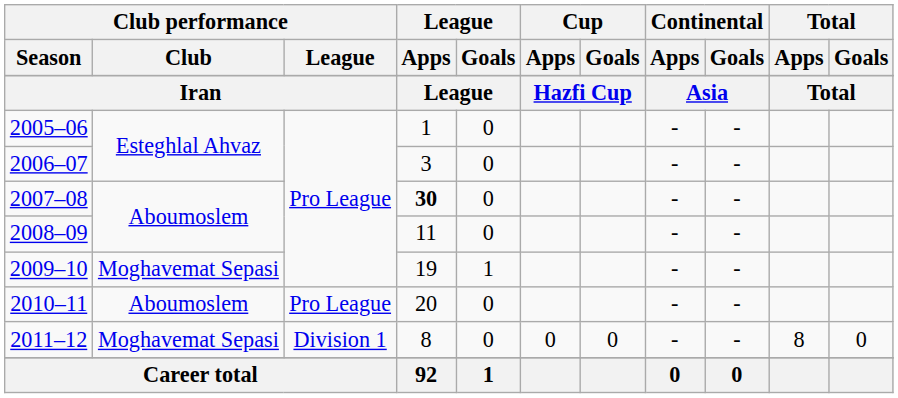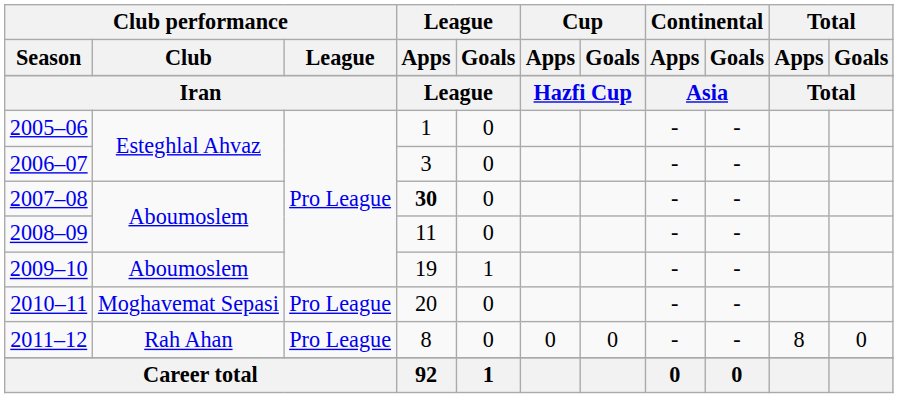 <table class="wikitable" style="text-align:center">
 <tr>
 <th colspan=3>Club performance</th>
 <th colspan=2>League</th>
 <th colspan=2>Cup</th>
 <th colspan=2>Continental</th>
 <th colspan=2>Total</th>
 </tr>
 <tr>
 <th>Season</th>
 <th>Club</th>
 <th>League</th>
 <th>Apps</th>
 <th>Goals</th>
 <th>Apps</th>
 <th>Goals</th>
 <th>Apps</th>
 <th>Goals</th>
 <th>Apps</th>
 <th>Goals</th>
 </tr>
 <tr>
 </tr>
 <tr>
 <th colspan=3>Iran</th>
 <th colspan=2>League</th>
 <th colspan=2><a href='#'>Hazfi Cup</a></th>
 <th colspan=2><a href='#'>Asia</a></th>
 <th colspan=2>Total</th>
 </tr>
 <tr>
 <td><a href='#'>2005–06</a></td>
 <td rowspan="2"><a href='#'>Esteghlal Ahvaz</a></td>
 <td rowspan="5"><a href='#'>Pro League</a></td>
 <td>1</td>
 <td>0</td>
 <td></td>
 <td></td>
 <td>-</td>
 <td>-</td>
 <td></td>
 <td></td>
 </tr>
 <tr>
 <td><a href='#'>2006–07</a></td>
 <td>3</td>
 <td>0</td>
 <td></td>
 <td></td>
 <td>-</td>
 <td>-</td>
 <td></td>
 <td></td>
 </tr>
 <tr>
 <td><a href='#'>2007–08</a></td>
 <td rowspan="2"><a href='#'>Aboumoslem</a></td>
 <td><strong>30</strong></td>
 <td>0</td>
 <td></td>
 <td></td>
 <td>-</td>
 <td>-</td>
 <td></td>
 <td></td>
 </tr>
 <tr>
 <td><a href='#'>2008–09</a></td>
 <td>11</td>
 <td>0</td>
 <td></td>
 <td></td>
 <td>-</td>
 <td>-</td>
 <td></td>
 <td></td>
 </tr>
 <tr>
 <td><a href='#'>2009–10</a></td>
-<td><a href='#'>Moghavemat Sepasi</a></td>
+<td><a href='#'>Aboumoslem</a></td>
 <td>19</td>
 <td>1</td>
 <td></td>
 <td></td>
 <td>-</td>
 <td>-</td>
 <td></td>
 <td></td>
 </tr>
 <tr>
 <td><a href='#'>2010–11</a></td>
-<td><a href='#'>Aboumoslem</a></td>
+<td><a href='#'>Moghavemat Sepasi</a></td>
 <td rowspan="1"><a href='#'>Pro League</a></td>
 <td>20</td>
 <td>0</td>
 <td></td>
 <td></td>
 <td>-</td>
 <td>-</td>
 <td></td>
 <td></td>
 </tr>
 <tr>
 <td><a href='#'>2011–12</a></td>
-<td><a href='#'>Moghavemat Sepasi</a></td>
-<td><a href='#'>Division 1</a></td>
+<td><a href='#'>Rah Ahan</a></td>
+<td rowspan="1"><a href='#'>Pro League</a></td>
 <td>8</td>
 <td>0</td>
 <td>0</td>
 <td>0</td>
 <td>-</td>
 <td>-</td>
 <td>8</td>
 <td>0</td>
 </tr>
 <tr>
 </tr>
 <tr>
 <th colspan=3>Career total</th>
 <th>92</th>
 <th>1</th>
 <th></th>
 <th></th>
 <th>0</th>
 <th>0</th>
 <th></th>
 <th></th>
 </tr>
 </table>
